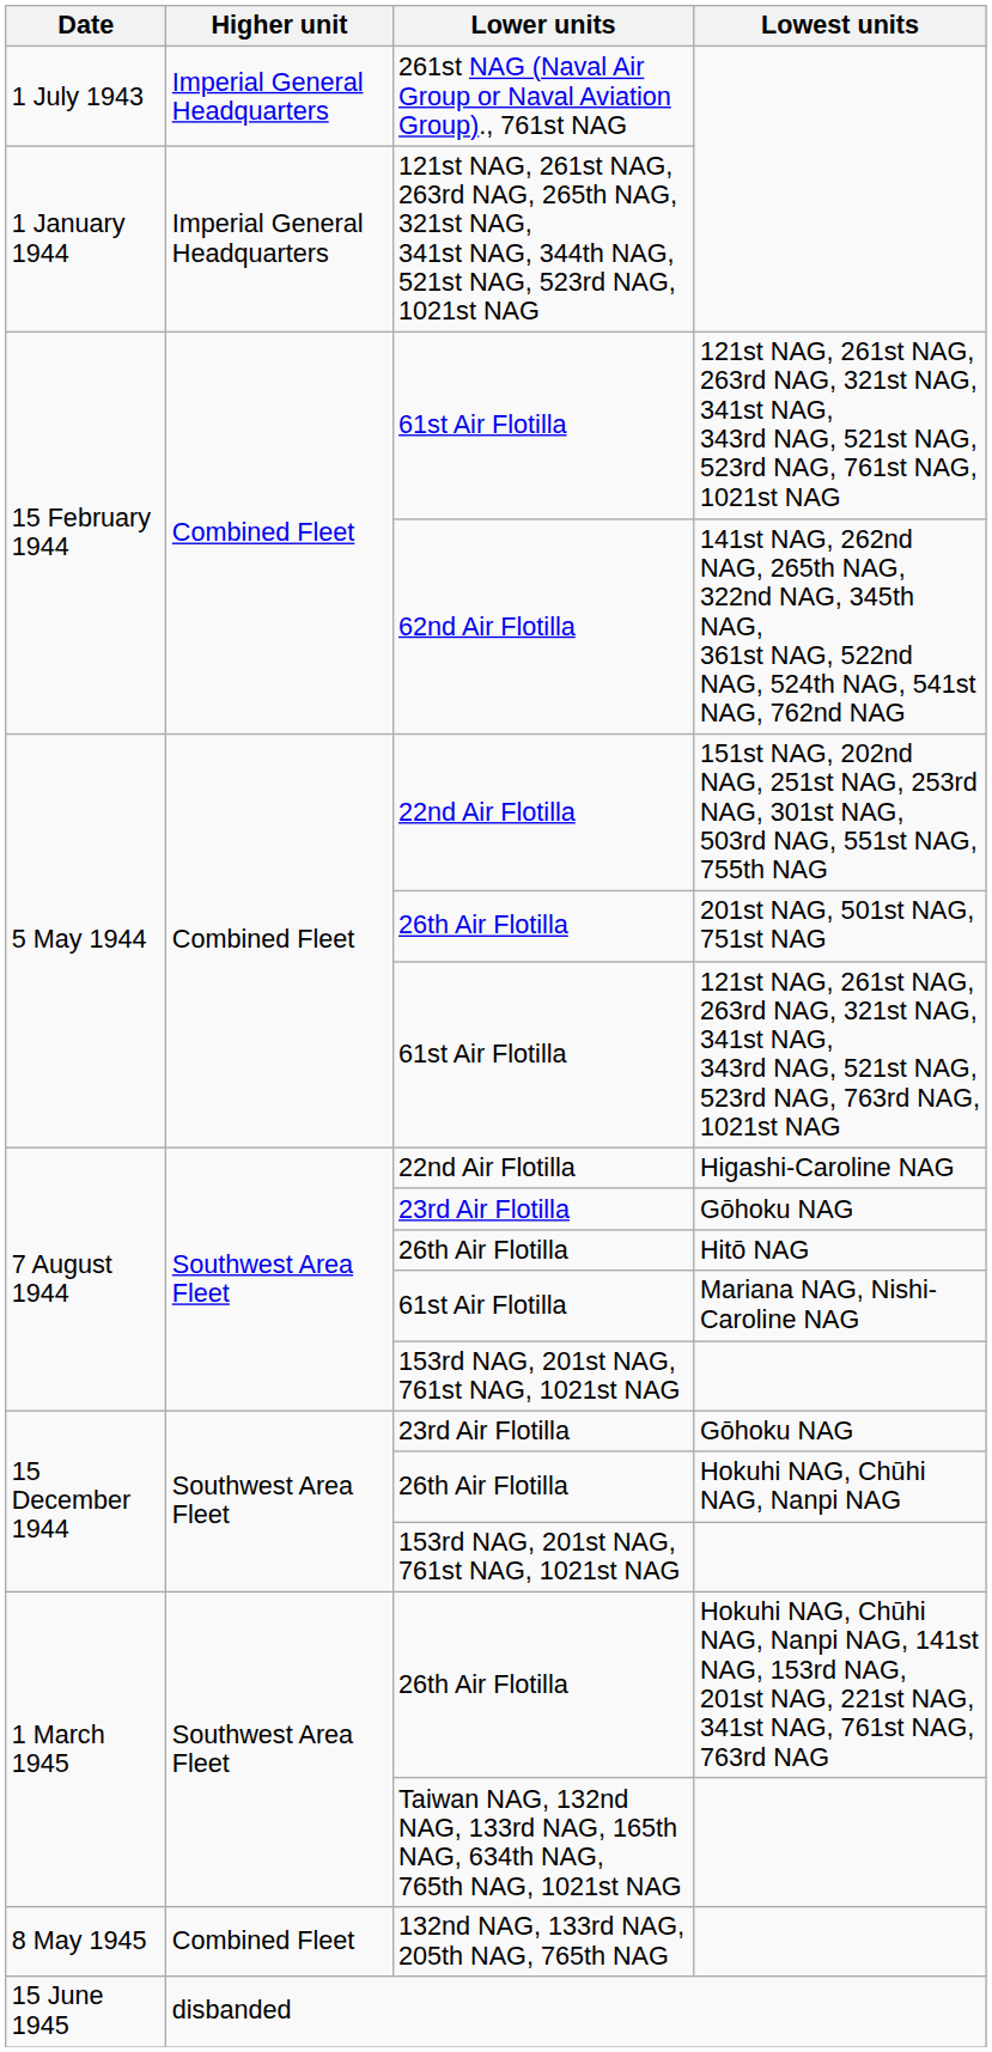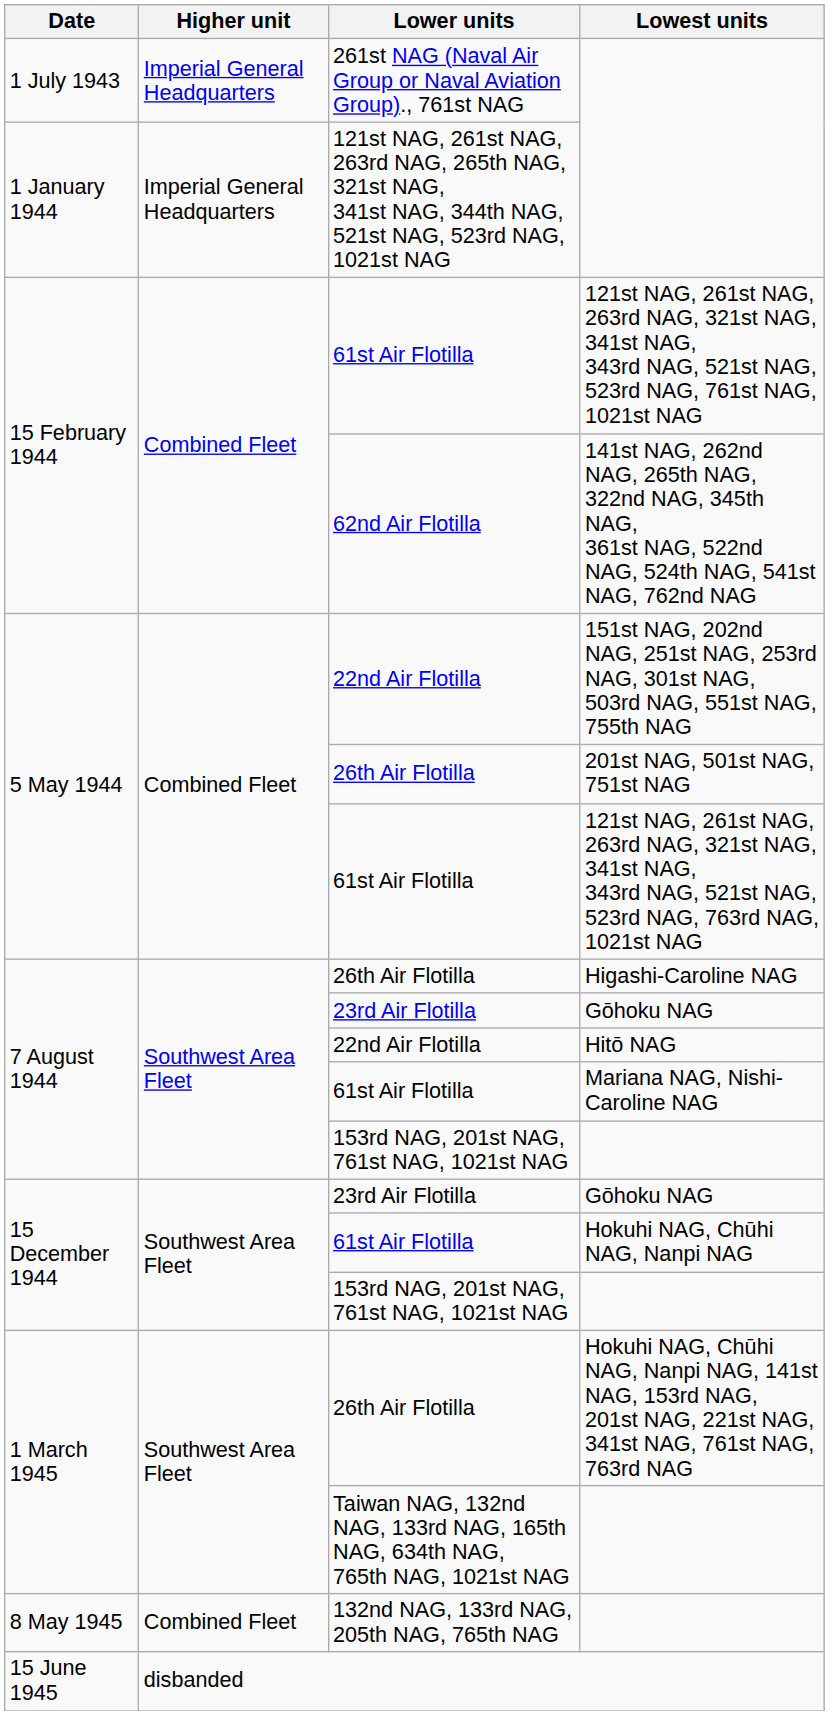 <table class="wikitable">
 <tr>
 <th>Date</th>
 <th>Higher unit</th>
 <th>Lower units</th>
 <th>Lowest units</th>
 </tr>
 <tr>
 <td>1 July 1943</td>
 <td><a href='#'>Imperial General Headquarters</a></td>
 <td>261st <a href='#'>NAG (Naval Air Group or Naval Aviation Group)</a>., 761st NAG</td>
 </tr>
 <tr>
 <td>1 January 1944</td>
 <td>Imperial General Headquarters</td>
 <td>121st NAG, 261st NAG, 263rd NAG, 265th NAG, 321st NAG,<br>341st NAG, 344th NAG, 521st NAG, 523rd NAG, 1021st NAG</td>
 </tr>
 <tr>
 <td rowspan="2">15 February 1944</td>
 <td rowspan="2"><a href='#'>Combined Fleet</a></td>
 <td><a href='#'>61st Air Flotilla</a></td>
 <td>121st NAG, 261st NAG, 263rd NAG, 321st NAG, 341st NAG,<br> 343rd NAG, 521st NAG, 523rd NAG, 761st NAG, 1021st NAG</td>
 </tr>
 <tr>
 <td><a href='#'>62nd Air Flotilla</a></td>
 <td>141st NAG, 262nd NAG, 265th NAG, 322nd NAG, 345th NAG,<br>361st NAG, 522nd NAG, 524th NAG, 541st NAG, 762nd NAG</td>
 </tr>
 <tr>
 <td rowspan="3">5 May 1944</td>
 <td rowspan="3">Combined Fleet</td>
 <td><a href='#'>22nd Air Flotilla</a></td>
 <td>151st NAG, 202nd NAG, 251st NAG, 253rd NAG, 301st NAG,<br> 503rd NAG, 551st NAG, 755th NAG</td>
 </tr>
 <tr>
 <td><a href='#'>26th Air Flotilla</a></td>
 <td>201st NAG, 501st NAG, 751st NAG</td>
 </tr>
 <tr>
 <td>61st Air Flotilla</td>
 <td>121st NAG, 261st NAG, 263rd NAG, 321st NAG, 341st NAG,<br>343rd NAG, 521st NAG, 523rd NAG, 763rd NAG, 1021st NAG</td>
 </tr>
 <tr>
 <td rowspan="5">7 August 1944</td>
 <td rowspan="5"><a href='#'>Southwest Area Fleet</a></td>
-<td>22nd Air Flotilla</td>
+<td>26th Air Flotilla</td>
 <td>Higashi-Caroline NAG</td>
 </tr>
 <tr>
 <td><a href='#'>23rd Air Flotilla</a></td>
 <td>Gōhoku NAG</td>
 </tr>
 <tr>
-<td>26th Air Flotilla</td>
+<td>22nd Air Flotilla</td>
 <td>Hitō NAG</td>
 </tr>
 <tr>
 <td>61st Air Flotilla</td>
 <td>Mariana NAG, Nishi-Caroline NAG</td>
 </tr>
 <tr>
 <td>153rd NAG, 201st NAG, 761st NAG, 1021st NAG</td>
 </tr>
 <tr>
 <td rowspan="3">15 December 1944</td>
 <td rowspan="3">Southwest Area Fleet</td>
 <td>23rd Air Flotilla</td>
 <td>Gōhoku NAG</td>
 </tr>
 <tr>
-<td>26th Air Flotilla</td>
+<td><a href='#'>61st Air Flotilla</a></td>
 <td>Hokuhi NAG, Chūhi NAG, Nanpi NAG</td>
 </tr>
 <tr>
 <td>153rd NAG, 201st NAG, 761st NAG, 1021st NAG</td>
 </tr>
 <tr>
 <td rowspan="2">1 March 1945</td>
 <td rowspan="2">Southwest Area Fleet</td>
 <td>26th Air Flotilla</td>
 <td>Hokuhi NAG, Chūhi NAG, Nanpi NAG, 141st NAG, 153rd NAG,<br> 201st NAG, 221st NAG, 341st NAG, 761st NAG, 763rd NAG</td>
 </tr>
 <tr>
 <td>Taiwan NAG, 132nd NAG, 133rd NAG, 165th NAG, 634th NAG,<br>765th NAG, 1021st NAG</td>
 </tr>
 <tr>
 <td>8 May 1945</td>
 <td>Combined Fleet</td>
 <td>132nd NAG, 133rd NAG, 205th NAG, 765th NAG</td>
 <td></td>
 </tr>
 <tr>
 <td>15 June 1945</td>
 <td colspan="3">disbanded</td>
 </tr>
 </table>
